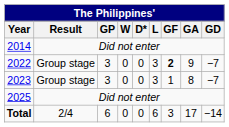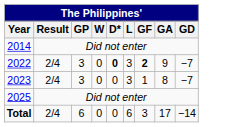 <table class="wikitable" style="text-align: center; font-size:95%;">
 <tr>
 <th colspan="9" style="background:#000080; color: #FFFFFF;">The Philippines' <a href='#'></a></th>
 </tr>
 <tr>
 </tr>
 <tr>
 <th>Year</th>
 <th>Result</th>
 <th>GP</th>
 <th>W</th>
 <th>D*</th>
 <th>L</th>
 <th>GF</th>
 <th>GA</th>
 <th>GD</th>
 </tr>
 <tr>
 <td> <a href='#'>2014</a></td>
 <td colspan=8><em>Did not enter</em></td>
 </tr>
 <tr>
 <td> <a href='#'>2022</a></td>
-<td>Group stage</td>
+<td>2/4</td>
 <td>3</td>
 <td>0</td>
-<td>0</td>
+<td><strong>0</strong></td>
 <td>3</td>
 <td><strong>2</strong></td>
 <td>9</td>
 <td>−7</td>
 </tr>
 <tr>
 <td> <a href='#'>2023</a></td>
-<td>Group stage</td>
+<td>2/4</td>
 <td>3</td>
 <td>0</td>
 <td>0</td>
 <td>3</td>
 <td>1</td>
 <td>8</td>
 <td>−7</td>
 </tr>
 <tr>
 <td> <a href='#'>2025</a></td>
 <td colspan=8><em>Did not enter</em></td>
 </tr>
 <tr>
 <td><strong>Total</strong></td>
 <td>2/4</td>
 <td>6</td>
 <td>0</td>
 <td>0</td>
 <td>6</td>
 <td>3</td>
 <td>17</td>
 <td>−14</td>
 </tr>
 </table>
